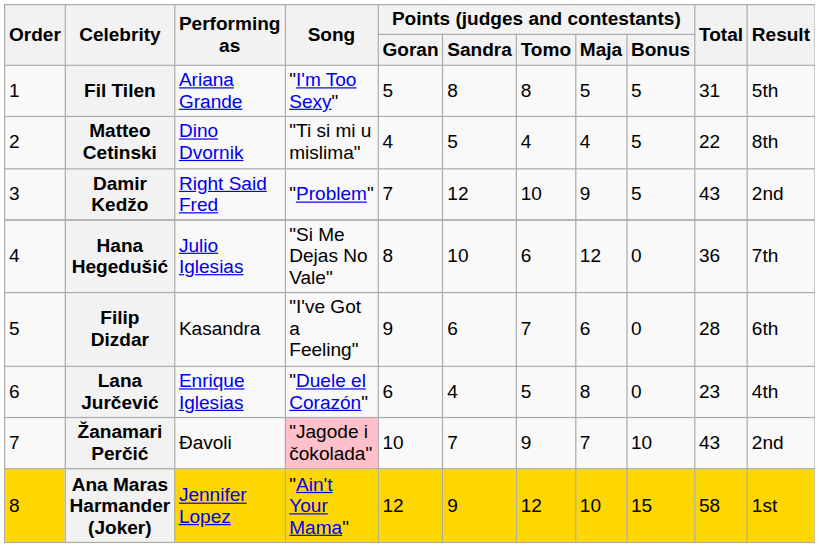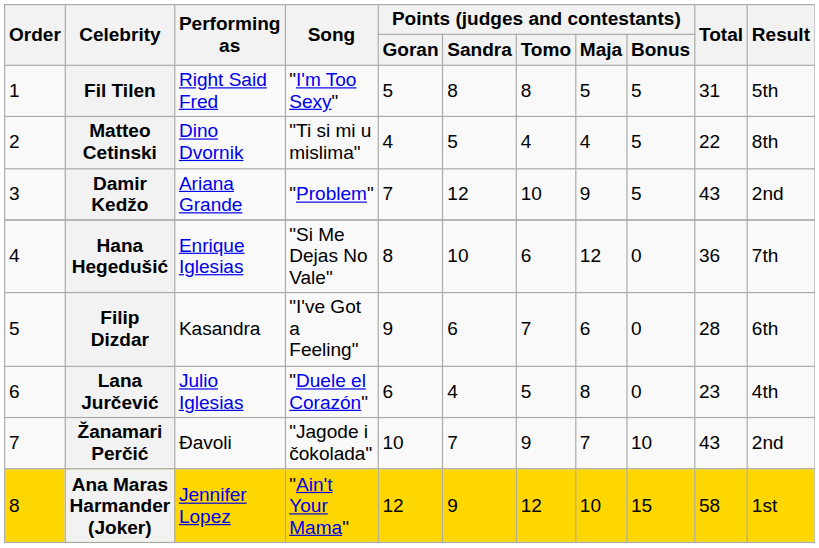 <table class=wikitable>
 <tr>
 <th rowspan="2">Order</th>
 <th rowspan="2">Celebrity</th>
 <th rowspan="2">Performing as</th>
 <th rowspan="2">Song</th>
 <th colspan="5" style="width:50%;">Points (judges and contestants)</th>
 <th rowspan="2">Total</th>
 <th rowspan="2">Result</th>
 </tr>
 <tr>
 <th style="width:10%;">Goran</th>
 <th style="width:10%;">Sandra</th>
 <th style="width:10%;">Tomo</th>
 <th style="width:10%;">Maja</th>
 <th style="width:10%;">Bonus</th>
 </tr>
 <tr>
 <td>1</td>
 <th scope="row">Fil Tilen</th>
-<td><a href='#'>Ariana Grande</a></td>
+<td><a href='#'>Right Said Fred</a></td>
 <td>"<a href='#'>I'm Too Sexy</a>"</td>
 <td>5</td>
 <td>8</td>
 <td>8</td>
 <td>5</td>
 <td>5</td>
 <td>31</td>
 <td>5th</td>
 </tr>
 <tr>
 <td>2</td>
 <th scope="row">Matteo Cetinski</th>
 <td><a href='#'>Dino Dvornik</a></td>
 <td>"Ti si mi u mislima"</td>
 <td>4</td>
 <td>5</td>
 <td>4</td>
 <td>4</td>
 <td>5</td>
 <td>22</td>
 <td>8th</td>
 </tr>
 <tr>
 <td>3</td>
 <th scope="row">Damir Kedžo</th>
-<td><a href='#'>Right Said Fred</a></td>
+<td><a href='#'>Ariana Grande</a></td>
 <td>"<a href='#'>Problem</a>"</td>
 <td>7</td>
 <td>12</td>
 <td>10</td>
 <td>9</td>
 <td>5</td>
 <td>43</td>
 <td>2nd</td>
 </tr>
 <tr>
 </tr>
 <tr>
 <td>4</td>
 <th scope="row">Hana Hegedušić</th>
-<td><a href='#'>Julio Iglesias</a></td>
+<td><a href='#'>Enrique Iglesias</a></td>
 <td>"Si Me Dejas No Vale"</td>
 <td>8</td>
 <td>10</td>
 <td>6</td>
 <td>12</td>
 <td>0</td>
 <td>36</td>
 <td>7th</td>
 </tr>
 <tr>
 <td>5</td>
 <th scope="row">Filip Dizdar</th>
 <td>Kasandra</td>
 <td>"I've Got a Feeling"</td>
 <td>9</td>
 <td>6</td>
 <td>7</td>
 <td>6</td>
 <td>0</td>
 <td>28</td>
 <td>6th</td>
 </tr>
 <tr>
 <td>6</td>
 <th scope="row">Lana Jurčević</th>
-<td><a href='#'>Enrique Iglesias</a></td>
+<td><a href='#'>Julio Iglesias</a></td>
 <td>"<a href='#'>Duele el Corazón</a>"</td>
 <td>6</td>
 <td>4</td>
 <td>5</td>
 <td>8</td>
 <td>0</td>
 <td>23</td>
 <td>4th</td>
 </tr>
 <tr>
 <td>7</td>
 <th scope="row">Žanamari Perčić</th>
 <td>Đavoli</td>
-<td style="background: pink;">"Jagode i čokolada"</td>
+<td>"Jagode i čokolada"</td>
 <td>10</td>
 <td>7</td>
 <td>9</td>
 <td>7</td>
 <td>10</td>
 <td>43</td>
 <td>2nd</td>
 </tr>
 <tr style="background:gold;">
 <td>8</td>
 <th scope="row">Ana Maras Harmander (Joker)</th>
 <td><a href='#'>Jennifer Lopez</a></td>
 <td>"<a href='#'>Ain't Your Mama</a>"</td>
 <td>12</td>
 <td>9</td>
 <td>12</td>
 <td>10</td>
 <td>15</td>
 <td>58</td>
 <td>1st</td>
 </tr>
 </table>
